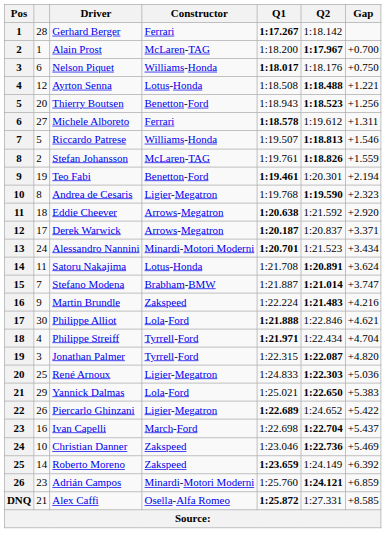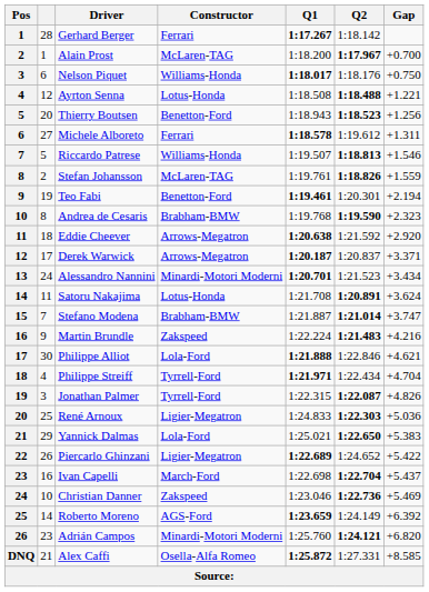 <table class="wikitable sortable" style="font-size: 95%;">
 <tr>
 <th>Pos</th>
 <th></th>
 <th>Driver</th>
 <th>Constructor</th>
 <th>Q1</th>
 <th>Q2</th>
 <th>Gap</th>
 </tr>
 <tr>
 <th>1</th>
 <td>28</td>
 <td data-sort-value="ber"> <a href='#'>Gerhard Berger</a></td>
 <td><a href='#'>Ferrari</a></td>
 <td><strong>1:17.267</strong></td>
 <td>1:18.142</td>
 <td></td>
 </tr>
 <tr>
 <th>2</th>
 <td>1</td>
 <td data-sort-value="pro"> <a href='#'>Alain Prost</a></td>
 <td><a href='#'>McLaren</a>-<a href='#'>TAG</a></td>
 <td>1:18.200</td>
 <td><strong>1:17.967</strong></td>
 <td>+0.700</td>
 </tr>
 <tr>
 <th>3</th>
 <td>6</td>
 <td data-sort-value="piq"> <a href='#'>Nelson Piquet</a></td>
 <td><a href='#'>Williams</a>-<a href='#'>Honda</a></td>
 <td><strong>1:18.017</strong></td>
 <td>1:18.176</td>
 <td>+0.750</td>
 </tr>
 <tr>
 <th>4</th>
 <td>12</td>
 <td data-sort-value="sen"> <a href='#'>Ayrton Senna</a></td>
 <td><a href='#'>Lotus</a>-<a href='#'>Honda</a></td>
 <td>1:18.508</td>
 <td><strong>1:18.488</strong></td>
 <td>+1.221</td>
 </tr>
 <tr>
 <th>5</th>
 <td>20</td>
 <td data-sort-value="bou"> <a href='#'>Thierry Boutsen</a></td>
 <td><a href='#'>Benetton</a>-<a href='#'>Ford</a></td>
 <td>1:18.943</td>
 <td><strong>1:18.523</strong></td>
 <td>+1.256</td>
 </tr>
 <tr>
 <th>6</th>
 <td>27</td>
 <td data-sort-value="alb"> <a href='#'>Michele Alboreto</a></td>
 <td><a href='#'>Ferrari</a></td>
 <td><strong>1:18.578</strong></td>
 <td>1:19.612</td>
 <td>+1.311</td>
 </tr>
 <tr>
 <th>7</th>
 <td>5</td>
 <td data-sort-value="pat"> <a href='#'>Riccardo Patrese</a></td>
 <td><a href='#'>Williams</a>-<a href='#'>Honda</a></td>
 <td>1:19.507</td>
 <td><strong>1:18.813</strong></td>
 <td>+1.546</td>
 </tr>
 <tr>
 <th>8</th>
 <td>2</td>
 <td data-sort-value="joh"> <a href='#'>Stefan Johansson</a></td>
 <td><a href='#'>McLaren</a>-<a href='#'>TAG</a></td>
 <td>1:19.761</td>
 <td><strong>1:18.826</strong></td>
 <td>+1.559</td>
 </tr>
 <tr>
 <th>9</th>
 <td>19</td>
 <td data-sort-value="fab"> <a href='#'>Teo Fabi</a></td>
 <td><a href='#'>Benetton</a>-<a href='#'>Ford</a></td>
 <td><strong>1:19.461</strong></td>
 <td>1:20.301</td>
 <td>+2.194</td>
 </tr>
 <tr>
 <th>10</th>
 <td>8</td>
 <td data-sort-value="ces"> <a href='#'>Andrea de Cesaris</a></td>
-<td><a href='#'>Ligier</a>-<a href='#'>Megatron</a></td>
+<td><a href='#'>Brabham</a>-<a href='#'>BMW</a></td>
 <td>1:19.768</td>
 <td><strong>1:19.590</strong></td>
 <td>+2.323</td>
 </tr>
 <tr>
 <th>11</th>
 <td>18</td>
 <td data-sort-value="che"> <a href='#'>Eddie Cheever</a></td>
 <td><a href='#'>Arrows</a>-<a href='#'>Megatron</a></td>
 <td><strong>1:20.638</strong></td>
 <td>1:21.592</td>
 <td>+2.920</td>
 </tr>
 <tr>
 <th>12</th>
 <td>17</td>
 <td data-sort-value="war"> <a href='#'>Derek Warwick</a></td>
 <td><a href='#'>Arrows</a>-<a href='#'>Megatron</a></td>
 <td><strong>1:20.187</strong></td>
 <td>1:20.837</td>
 <td>+3.371</td>
 </tr>
 <tr>
 <th>13</th>
 <td>24</td>
 <td data-sort-value="nan"> <a href='#'>Alessandro Nannini</a></td>
 <td><a href='#'>Minardi</a>-<a href='#'>Motori Moderni</a></td>
 <td><strong>1:20.701</strong></td>
 <td>1:21.523</td>
 <td>+3.434</td>
 </tr>
 <tr>
 <th>14</th>
 <td>11</td>
 <td data-sort-value="nak"> <a href='#'>Satoru Nakajima</a></td>
 <td><a href='#'>Lotus</a>-<a href='#'>Honda</a></td>
 <td>1:21.708</td>
 <td><strong>1:20.891</strong></td>
 <td>+3.624</td>
 </tr>
 <tr>
 <th>15</th>
 <td>7</td>
 <td data-sort-value="mod"> <a href='#'>Stefano Modena</a></td>
 <td><a href='#'>Brabham</a>-<a href='#'>BMW</a></td>
 <td>1:21.887</td>
 <td><strong>1:21.014</strong></td>
 <td>+3.747</td>
 </tr>
 <tr>
 <th>16</th>
 <td>9</td>
 <td data-sort-value="bru"> <a href='#'>Martin Brundle</a></td>
 <td><a href='#'>Zakspeed</a></td>
 <td>1:22.224</td>
 <td><strong>1:21.483</strong></td>
 <td>+4.216</td>
 </tr>
 <tr>
 <th>17</th>
 <td>30</td>
 <td data-sort-value="all"> <a href='#'>Philippe Alliot</a></td>
 <td><a href='#'>Lola</a>-<a href='#'>Ford</a></td>
 <td><strong>1:21.888</strong></td>
 <td>1:22.846</td>
 <td>+4.621</td>
 </tr>
 <tr>
 <th>18</th>
 <td>4</td>
 <td data-sort-value="str"> <a href='#'>Philippe Streiff</a></td>
 <td><a href='#'>Tyrrell</a>-<a href='#'>Ford</a></td>
 <td><strong>1:21.971</strong></td>
 <td>1:22.434</td>
 <td>+4.704</td>
 </tr>
 <tr>
 <th>19</th>
 <td>3</td>
 <td data-sort-value="pal"> <a href='#'>Jonathan Palmer</a></td>
 <td><a href='#'>Tyrrell</a>-<a href='#'>Ford</a></td>
 <td>1:22.315</td>
 <td><strong>1:22.087</strong></td>
-<td>+4.820</td>
+<td>+4.826</td>
 </tr>
 <tr>
 <th>20</th>
 <td>25</td>
 <td data-sort-value="arn"> <a href='#'>René Arnoux</a></td>
 <td><a href='#'>Ligier</a>-<a href='#'>Megatron</a></td>
 <td>1:24.833</td>
 <td><strong>1:22.303</strong></td>
 <td>+5.036</td>
 </tr>
 <tr>
 <th>21</th>
 <td>29</td>
 <td data-sort-value="dal"> <a href='#'>Yannick Dalmas</a></td>
 <td><a href='#'>Lola</a>-<a href='#'>Ford</a></td>
 <td>1:25.021</td>
 <td><strong>1:22.650</strong></td>
 <td>+5.383</td>
 </tr>
 <tr>
 <th>22</th>
 <td>26</td>
 <td data-sort-value="ghi"> <a href='#'>Piercarlo Ghinzani</a></td>
 <td><a href='#'>Ligier</a>-<a href='#'>Megatron</a></td>
 <td><strong>1:22.689</strong></td>
 <td>1:24.652</td>
 <td>+5.422</td>
 </tr>
 <tr>
 <th>23</th>
 <td>16</td>
 <td data-sort-value="cap"> <a href='#'>Ivan Capelli</a></td>
 <td><a href='#'>March</a>-<a href='#'>Ford</a></td>
 <td>1:22.698</td>
 <td><strong>1:22.704</strong></td>
 <td>+5.437</td>
 </tr>
 <tr>
 <th>24</th>
 <td>10</td>
 <td data-sort-value="dan"> <a href='#'>Christian Danner</a></td>
 <td><a href='#'>Zakspeed</a></td>
 <td>1:23.046</td>
 <td><strong>1:22.736</strong></td>
 <td>+5.469</td>
 </tr>
 <tr>
 <th>25</th>
 <td>14</td>
 <td data-sort-value="mor"> <a href='#'>Roberto Moreno</a></td>
-<td><a href='#'>Zakspeed</a></td>
+<td><a href='#'>AGS</a>-<a href='#'>Ford</a></td>
 <td><strong>1:23.659</strong></td>
 <td>1:24.149</td>
 <td>+6.392</td>
 </tr>
 <tr>
 <th>26</th>
 <td>23</td>
 <td data-sort-value="cam"> <a href='#'>Adrián Campos</a></td>
 <td><a href='#'>Minardi</a>-<a href='#'>Motori Moderni</a></td>
 <td>1:25.760</td>
 <td><strong>1:24.121</strong></td>
-<td>+6.859</td>
+<td>+6.820</td>
 </tr>
 <tr>
 <th data-sort-value="27">DNQ</th>
 <td>21</td>
 <td data-sort-value="caf"> <a href='#'>Alex Caffi</a></td>
 <td><a href='#'>Osella</a>-<a href='#'>Alfa Romeo</a></td>
 <td><strong>1:25.872</strong></td>
 <td>1:27.331</td>
 <td>+8.585</td>
 </tr>
 <tr>
 <th colspan="8">Source:</th>
 </tr>
 </table>
